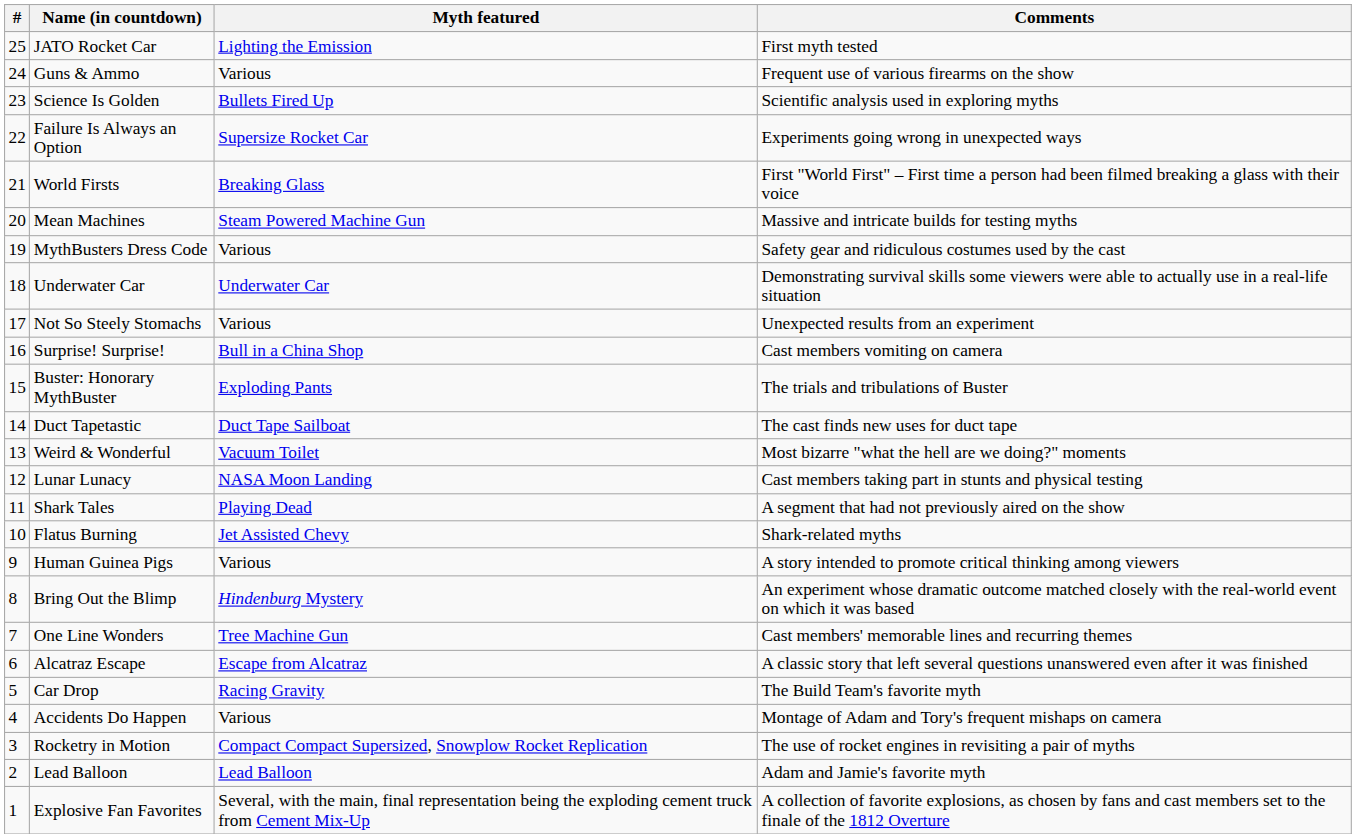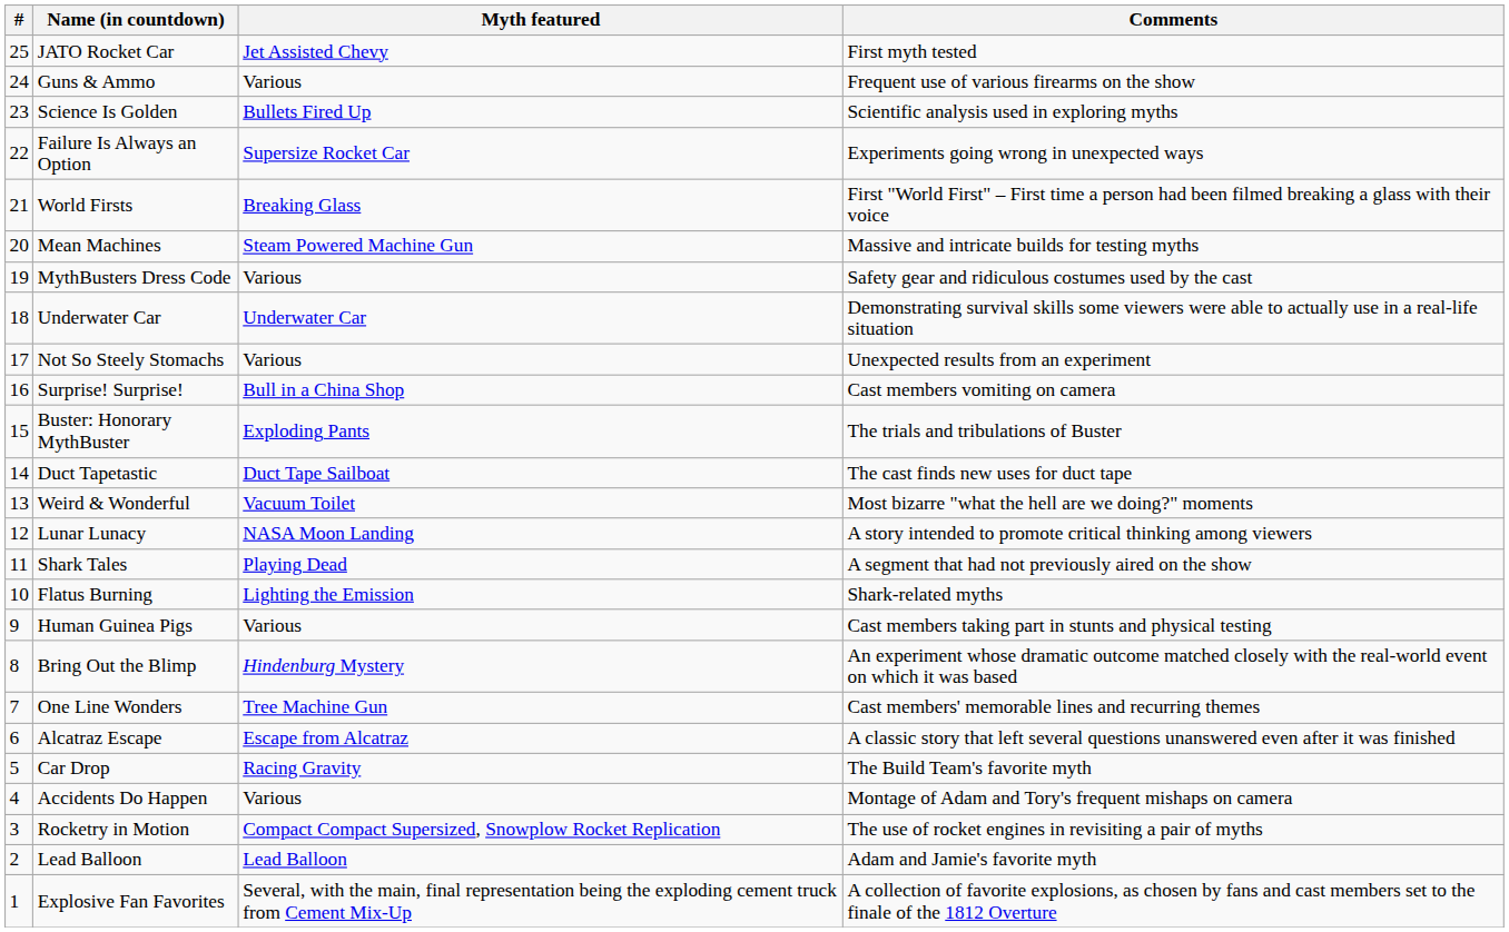 <table class="wikitable plainrowheaders">
 <tr>
 <th>#</th>
 <th>Name (in countdown)</th>
 <th>Myth featured</th>
 <th>Comments</th>
 </tr>
 <tr>
 <td>25</td>
 <td>JATO Rocket Car</td>
-<td><a href='#'>Lighting the Emission</a></td>
+<td><a href='#'>Jet Assisted Chevy</a></td>
 <td>First myth tested</td>
 </tr>
 <tr>
 <td>24</td>
 <td>Guns & Ammo</td>
 <td>Various</td>
 <td>Frequent use of various firearms on the show</td>
 </tr>
 <tr>
 <td>23</td>
 <td>Science Is Golden</td>
 <td><a href='#'>Bullets Fired Up</a></td>
 <td>Scientific analysis used in exploring myths</td>
 </tr>
 <tr>
 <td>22</td>
 <td>Failure Is Always an Option</td>
 <td><a href='#'>Supersize Rocket Car</a></td>
 <td>Experiments going wrong in unexpected ways</td>
 </tr>
 <tr>
 <td>21</td>
 <td>World Firsts</td>
 <td><a href='#'>Breaking Glass</a></td>
 <td>First "World First" – First time a person had been filmed breaking a glass with their voice</td>
 </tr>
 <tr>
 <td>20</td>
 <td>Mean Machines</td>
 <td><a href='#'>Steam Powered Machine Gun</a></td>
 <td>Massive and intricate builds for testing myths</td>
 </tr>
 <tr>
 <td>19</td>
 <td>MythBusters Dress Code</td>
 <td>Various</td>
 <td>Safety gear and ridiculous costumes used by the cast</td>
 </tr>
 <tr>
 <td>18</td>
 <td>Underwater Car</td>
 <td><a href='#'>Underwater Car</a></td>
 <td>Demonstrating survival skills some viewers were able to actually use in a real-life situation</td>
 </tr>
 <tr>
 <td>17</td>
 <td>Not So Steely Stomachs</td>
 <td>Various</td>
 <td>Unexpected results from an experiment</td>
 </tr>
 <tr>
 <td>16</td>
 <td>Surprise! Surprise!</td>
 <td><a href='#'>Bull in a China Shop</a></td>
 <td>Cast members vomiting on camera</td>
 </tr>
 <tr>
 <td>15</td>
 <td>Buster: Honorary MythBuster</td>
 <td><a href='#'>Exploding Pants</a></td>
 <td>The trials and tribulations of Buster</td>
 </tr>
 <tr>
 <td>14</td>
 <td>Duct Tapetastic</td>
 <td><a href='#'>Duct Tape Sailboat</a></td>
 <td>The cast finds new uses for duct tape</td>
 </tr>
 <tr>
 <td>13</td>
 <td>Weird & Wonderful</td>
 <td><a href='#'>Vacuum Toilet</a></td>
 <td>Most bizarre "what the hell are we doing?" moments</td>
 </tr>
 <tr>
 <td>12</td>
 <td>Lunar Lunacy</td>
 <td><a href='#'>NASA Moon Landing</a></td>
-<td>Cast members taking part in stunts and physical testing</td>
+<td>A story intended to promote critical thinking among viewers</td>
 </tr>
 <tr>
 <td>11</td>
 <td>Shark Tales</td>
 <td><a href='#'>Playing Dead</a></td>
 <td>A segment that had not previously aired on the show</td>
 </tr>
 <tr>
 <td>10</td>
 <td>Flatus Burning</td>
-<td><a href='#'>Jet Assisted Chevy</a></td>
+<td><a href='#'>Lighting the Emission</a></td>
 <td>Shark-related myths</td>
 </tr>
 <tr>
 <td>9</td>
 <td>Human Guinea Pigs</td>
 <td>Various</td>
-<td>A story intended to promote critical thinking among viewers</td>
+<td>Cast members taking part in stunts and physical testing</td>
 </tr>
 <tr>
 <td>8</td>
 <td>Bring Out the Blimp</td>
 <td><a href='#'><em>Hindenburg</em> Mystery</a></td>
 <td>An experiment whose dramatic outcome matched closely with the real-world event on which it was based</td>
 </tr>
 <tr>
 <td>7</td>
 <td>One Line Wonders</td>
 <td><a href='#'>Tree Machine Gun</a></td>
 <td>Cast members' memorable lines and recurring themes</td>
 </tr>
 <tr>
 <td>6</td>
 <td>Alcatraz Escape</td>
 <td><a href='#'>Escape from Alcatraz</a></td>
 <td>A classic story that left several questions unanswered even after it was finished</td>
 </tr>
 <tr>
 <td>5</td>
 <td>Car Drop</td>
 <td><a href='#'>Racing Gravity</a></td>
 <td>The Build Team's favorite myth</td>
 </tr>
 <tr>
 <td>4</td>
 <td>Accidents Do Happen</td>
 <td>Various</td>
 <td>Montage of Adam and Tory's frequent mishaps on camera</td>
 </tr>
 <tr>
 <td>3</td>
 <td>Rocketry in Motion</td>
 <td><a href='#'>Compact Compact Supersized</a>, <a href='#'>Snowplow Rocket Replication</a></td>
 <td>The use of rocket engines in revisiting a pair of myths</td>
 </tr>
 <tr>
 <td>2</td>
 <td>Lead Balloon</td>
 <td><a href='#'>Lead Balloon</a></td>
 <td>Adam and Jamie's favorite myth</td>
 </tr>
 <tr>
 <td>1</td>
 <td>Explosive Fan Favorites</td>
 <td>Several, with the main, final representation being the exploding cement truck from <a href='#'>Cement Mix-Up</a></td>
 <td>A collection of favorite explosions, as chosen by fans and cast members set to the finale of the <a href='#'>1812 Overture</a></td>
 </tr>
 </table>
